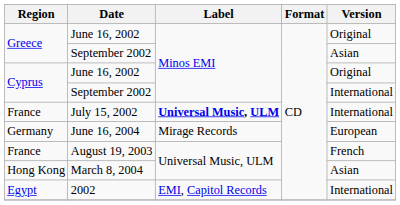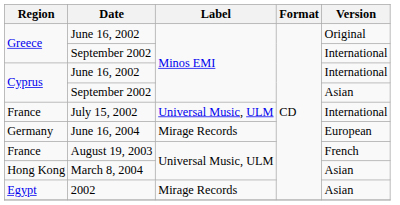 <table class="sortable wikitable">
 <tr>
 <th>Region</th>
 <th>Date</th>
 <th>Label</th>
 <th>Format</th>
 <th>Version</th>
 </tr>
 <tr>
 <td rowspan="2"><a href='#'>Greece</a></td>
 <td>June 16, 2002</td>
 <td rowspan="4"><a href='#'>Minos EMI</a></td>
 <td rowspan="9">CD</td>
 <td>Original</td>
 </tr>
 <tr>
 <td>September 2002</td>
-<td>Asian</td>
+<td>International</td>
 </tr>
 <tr>
 <td rowspan="2"><a href='#'>Cyprus</a></td>
 <td>June 16, 2002</td>
-<td>Original</td>
+<td>International</td>
 </tr>
 <tr>
 <td>September 2002</td>
-<td>International</td>
+<td>Asian</td>
 </tr>
 <tr>
 <td>France</td>
 <td>July 15, 2002</td>
-<td><strong><a href='#'>Universal Music</a>, <a href='#'>ULM</a></strong></td>
+<td><a href='#'>Universal Music</a>, <a href='#'>ULM</a></td>
 <td>International</td>
 </tr>
 <tr>
 <td>Germany</td>
 <td>June 16, 2004</td>
 <td>Mirage Records</td>
 <td>European</td>
 </tr>
 <tr>
 <td>France</td>
 <td>August 19, 2003</td>
 <td rowspan="2">Universal Music, ULM</td>
 <td>French</td>
 </tr>
 <tr>
 <td>Hong Kong</td>
 <td>March 8, 2004</td>
 <td>Asian</td>
 </tr>
 <tr>
 <td><a href='#'>Egypt</a></td>
 <td>2002</td>
-<td><a href='#'>EMI</a>, <a href='#'>Capitol Records</a></td>
-<td>International</td>
+<td>Mirage Records</td>
+<td>Asian</td>
 </tr>
 <tr>
 </tr>
 </table>
